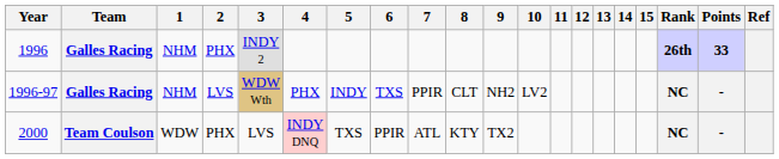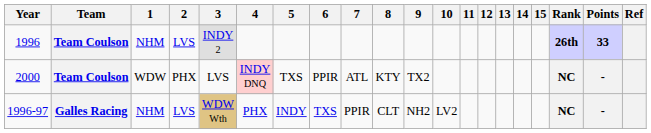 <table class="wikitable" style="text-align:center; font-size:90%">
 <tr>
 <th>Year</th>
 <th>Team</th>
 <th>1</th>
 <th>2</th>
 <th>3</th>
 <th>4</th>
 <th>5</th>
 <th>6</th>
 <th>7</th>
 <th>8</th>
 <th>9</th>
 <th>10</th>
 <th>11</th>
 <th>12</th>
 <th>13</th>
 <th>14</th>
 <th>15</th>
 <th>Rank</th>
 <th>Points</th>
 <th>Ref</th>
 </tr>
 <tr>
 <td><a href='#'>1996</a></td>
-<th><a href='#'>Galles Racing</a></th>
+<th><a href='#'>Team Coulson</a></th>
 <td><a href='#'>NHM</a></td>
-<td><a href='#'>PHX</a></td>
+<td><a href='#'>LVS</a></td>
 <td style="background:#DFDFDF;"><a href='#'>INDY</a><br><small>2</small></td>
 <td></td>
 <td></td>
 <td></td>
 <td></td>
 <td></td>
 <td></td>
 <td></td>
 <td></td>
 <td></td>
 <td></td>
 <td></td>
 <td></td>
 <td style="background:#CFCFFF;"><strong>26th</strong></td>
 <td style="background:#CFCFFF;"><strong>33</strong></td>
+<th></th>
+</tr>
+<tr>
+<td><a href='#'>2000</a></td>
+<th><a href='#'>Team Coulson</a></th>
+<td>WDW<br><small></small></td>
+<td>PHX<br><small></small></td>
+<td>LVS<br><small></small></td>
+<td style="background:#FFCFCF;"><a href='#'>INDY</a><br><small>DNQ<br></small></td>
+<td>TXS<br><small></small></td>
+<td>PPIR<br><small></small></td>
+<td>ATL<br><small></small></td>
+<td>KTY<br><small></small></td>
+<td>TX2<br><small></small></td>
+<td></td>
+<td></td>
+<td></td>
+<td></td>
+<td></td>
+<td></td>
+<th>NC</th>
+<th>-</th>
 <th></th>
 </tr>
 <tr>
 <td><a href='#'>1996-97</a></td>
 <th><a href='#'>Galles Racing</a></th>
 <td><a href='#'>NHM</a></td>
 <td><a href='#'>LVS</a></td>
 <td style="background:#DFC484;"><a href='#'>WDW</a><br><small>Wth</small></td>
 <td><a href='#'>PHX</a></td>
 <td><a href='#'>INDY</a></td>
 <td><a href='#'>TXS</a></td>
 <td>PPIR</td>
 <td>CLT</td>
 <td>NH2</td>
 <td>LV2</td>
 <td></td>
 <td></td>
 <td></td>
 <td></td>
 <td></td>
 <th>NC</th>
 <th>-</th>
 <th></th>
 </tr>
-<tr>
-<td><a href='#'>2000</a></td>
-<th><a href='#'>Team Coulson</a></th>
-<td>WDW<br><small></small></td>
-<td>PHX<br><small></small></td>
-<td>LVS<br><small></small></td>
-<td style="background:#FFCFCF;"><a href='#'>INDY</a><br><small>DNQ<br></small></td>
-<td>TXS<br><small></small></td>
-<td>PPIR<br><small></small></td>
-<td>ATL<br><small></small></td>
-<td>KTY<br><small></small></td>
-<td>TX2<br><small></small></td>
-<td></td>
-<td></td>
-<td></td>
-<td></td>
-<td></td>
-<td></td>
-<th>NC</th>
-<th>-</th>
-<th></th>
-</tr>
 </table>
